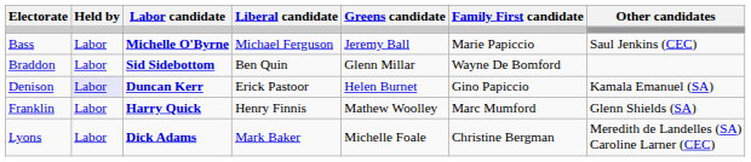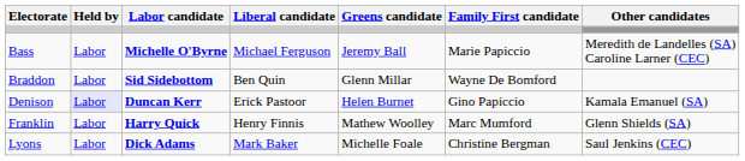 <table class="wikitable">
 <tr>
 <th>Electorate</th>
 <th>Held by</th>
 <th><a href='#'>Labor</a> candidate</th>
 <th><a href='#'>Liberal</a> candidate</th>
 <th><a href='#'>Greens</a> candidate</th>
 <th><a href='#'>Family First</a> candidate</th>
 <th>Other candidates</th>
 </tr>
 <tr style="background:#ccc;">
 <td></td>
 <td></td>
 <td></td>
 <td></td>
 <td></td>
 <td></td>
 <td style="background:#999;"></td>
 </tr>
 <tr>
 <td><a href='#'>Bass</a></td>
 <td><a href='#'>Labor</a></td>
 <td><strong><a href='#'>Michelle O'Byrne</a></strong></td>
 <td><a href='#'>Michael Ferguson</a></td>
 <td><a href='#'>Jeremy Ball</a></td>
 <td>Marie Papiccio</td>
-<td>Saul Jenkins (<a href='#'>CEC</a>)</td>
+<td>Meredith de Landelles (<a href='#'>SA</a>)<br>Caroline Larner (<a href='#'>CEC</a>)</td>
 </tr>
 <tr>
 <td><a href='#'>Braddon</a></td>
 <td><a href='#'>Labor</a></td>
 <td><strong><a href='#'>Sid Sidebottom</a></strong></td>
 <td>Ben Quin</td>
 <td>Glenn Millar</td>
 <td>Wayne De Bomford</td>
 <td></td>
 </tr>
 <tr>
 <td><a href='#'>Denison</a></td>
 <td style="background: lavender;"><a href='#'>Labor</a></td>
 <td><strong><a href='#'>Duncan Kerr</a></strong></td>
 <td>Erick Pastoor</td>
 <td><a href='#'>Helen Burnet</a></td>
 <td>Gino Papiccio</td>
 <td>Kamala Emanuel (<a href='#'>SA</a>)</td>
 </tr>
 <tr>
 <td><a href='#'>Franklin</a></td>
 <td><a href='#'>Labor</a></td>
 <td><strong><a href='#'>Harry Quick</a></strong></td>
 <td>Henry Finnis</td>
 <td>Mathew Woolley</td>
 <td>Marc Mumford</td>
 <td>Glenn Shields (<a href='#'>SA</a>)</td>
 </tr>
 <tr>
 <td><a href='#'>Lyons</a></td>
 <td><a href='#'>Labor</a></td>
 <td><strong><a href='#'>Dick Adams</a></strong></td>
 <td><a href='#'>Mark Baker</a></td>
 <td>Michelle Foale</td>
 <td>Christine Bergman</td>
-<td>Meredith de Landelles (<a href='#'>SA</a>)<br>Caroline Larner (<a href='#'>CEC</a>)</td>
+<td>Saul Jenkins (<a href='#'>CEC</a>)</td>
 </tr>
 </table>
